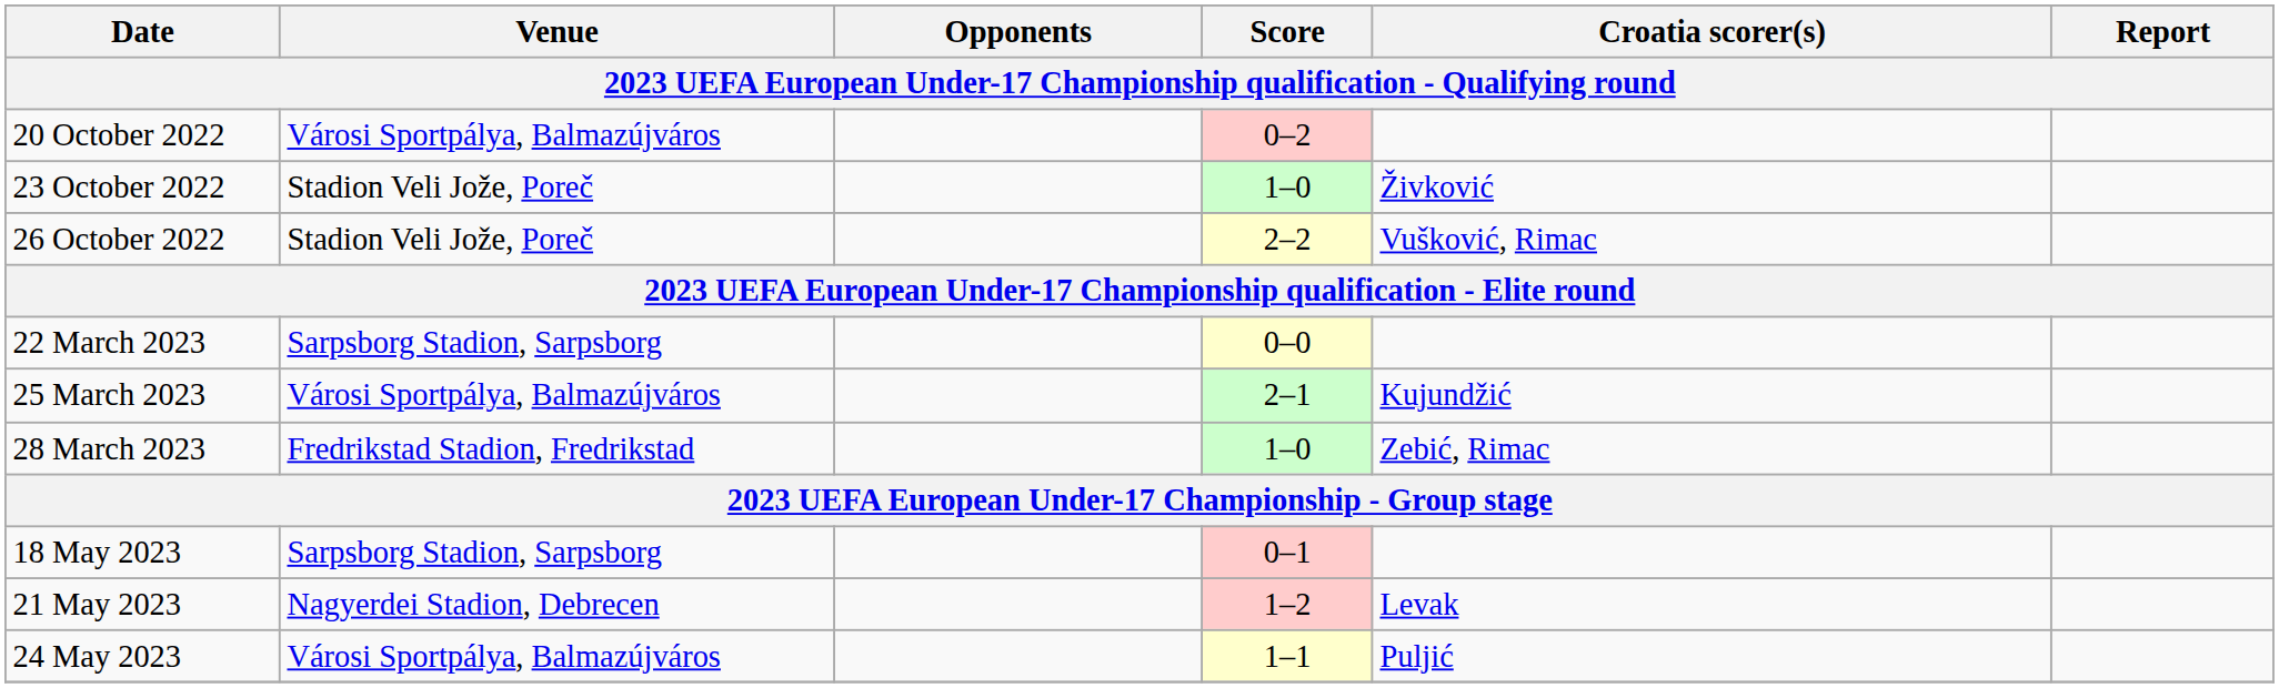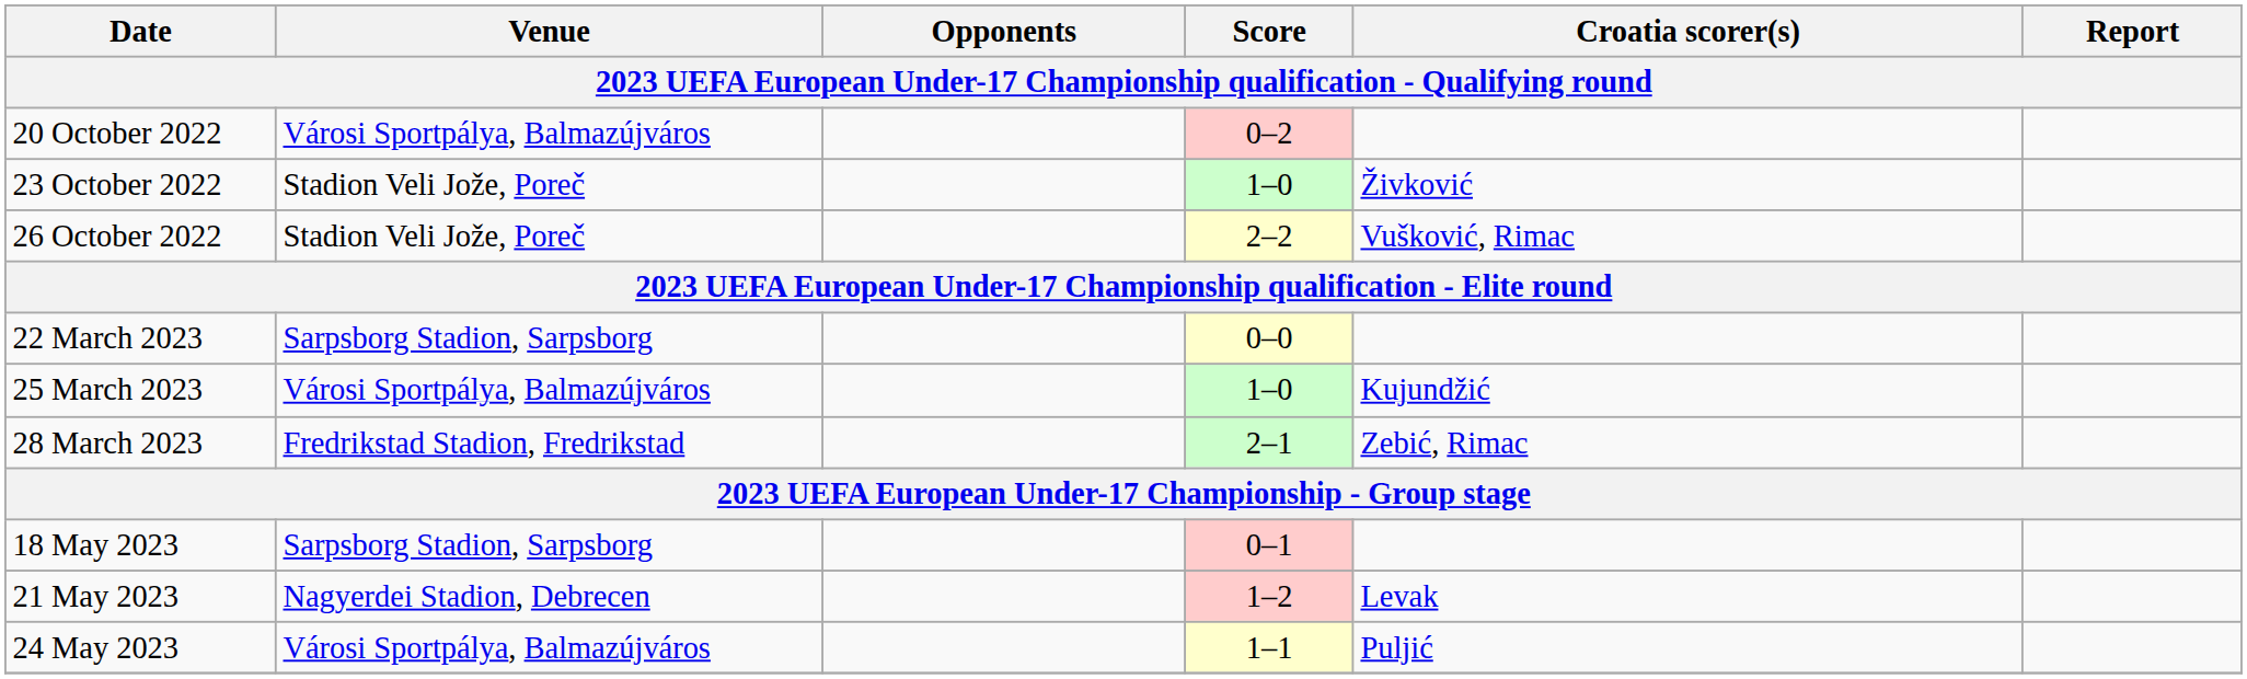 <table class="wikitable" style="font-size:95%;">
 <tr>
 <th width=125>Date</th>
 <th width=260>Venue</th>
 <th width=170>Opponents</th>
 <th width= 75>Score</th>
 <th width=320>Croatia scorer(s)</th>
 <th width=100>Report</th>
 </tr>
 <tr>
 <th colspan=7><a href='#'>2023 UEFA European Under-17 Championship qualification - Qualifying round</a></th>
 </tr>
 <tr>
 <td>20 October 2022</td>
 <td><a href='#'>Városi Sportpálya</a>, <a href='#'>Balmazújváros</a></td>
 <td></td>
 <td align=center bgcolor=#FFCCCC>0–2</td>
 <td></td>
 <td></td>
 </tr>
 <tr>
 <td>23 October 2022</td>
 <td>Stadion Veli Jože, <a href='#'>Poreč</a></td>
 <td></td>
 <td align=center bgcolor=#CCFFCC>1–0</td>
 <td><a href='#'>Živković</a></td>
 <td></td>
 </tr>
 <tr>
 <td>26 October 2022</td>
 <td>Stadion Veli Jože, <a href='#'>Poreč</a></td>
 <td></td>
 <td align=center bgcolor=#FFFFCC>2–2</td>
 <td><a href='#'>Vušković</a>, <a href='#'>Rimac</a></td>
 <td></td>
 </tr>
 <tr>
 <th colspan=7><a href='#'>2023 UEFA European Under-17 Championship qualification - Elite round</a></th>
 </tr>
 <tr>
 <td>22 March 2023</td>
 <td><a href='#'>Sarpsborg Stadion</a>, <a href='#'>Sarpsborg</a></td>
 <td></td>
 <td align=center bgcolor=#FFFFCC>0–0</td>
 <td></td>
 <td></td>
 </tr>
 <tr>
 <td>25 March 2023</td>
 <td><a href='#'>Városi Sportpálya</a>, <a href='#'>Balmazújváros</a></td>
 <td></td>
-<td align=center bgcolor=#CCFFCC>2–1</td>
+<td align=center bgcolor=#CCFFCC>1–0</td>
 <td><a href='#'>Kujundžić</a></td>
 <td></td>
 </tr>
 <tr>
 <td>28 March 2023</td>
 <td><a href='#'>Fredrikstad Stadion</a>, <a href='#'>Fredrikstad</a></td>
 <td></td>
-<td align=center bgcolor=#CCFFCC>1–0</td>
+<td align=center bgcolor=#CCFFCC>2–1</td>
 <td><a href='#'>Zebić</a>, <a href='#'>Rimac</a></td>
 <td></td>
 </tr>
 <tr>
 <th colspan=7><a href='#'>2023 UEFA European Under-17 Championship - Group stage</a></th>
 </tr>
 <tr>
 <td>18 May 2023</td>
 <td><a href='#'>Sarpsborg Stadion</a>, <a href='#'>Sarpsborg</a></td>
 <td></td>
 <td align=center bgcolor=#FFCCCC>0–1</td>
 <td></td>
 <td></td>
 </tr>
 <tr>
 <td>21 May 2023</td>
 <td><a href='#'>Nagyerdei Stadion</a>, <a href='#'>Debrecen</a></td>
 <td></td>
 <td align=center bgcolor=#FFCCCC>1–2</td>
 <td><a href='#'>Levak</a></td>
 <td></td>
 </tr>
 <tr>
 <td>24 May 2023</td>
 <td><a href='#'>Városi Sportpálya</a>, <a href='#'>Balmazújváros</a></td>
 <td></td>
 <td align=center bgcolor=#FFFFCC>1–1</td>
 <td><a href='#'>Puljić</a></td>
 <td></td>
 </tr>
 <tr>
 </tr>
 </table>
